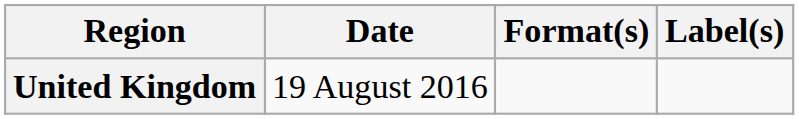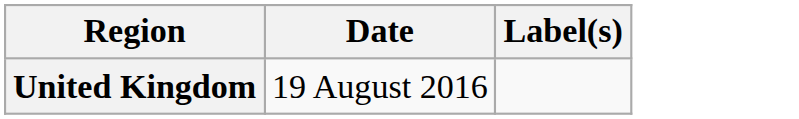 <table class="wikitable plainrowheaders">
 <tr>
 <th scope="col">Region</th>
 <th scope="col">Date</th>
-<th scope="col">Format(s)</th>
 <th scope="col">Label(s)</th>
 </tr>
 <tr>
 <th scope="row">United Kingdom</th>
 <td>19 August 2016</td>
 <td></td>
-<td></td>
 </tr>
 </table>
